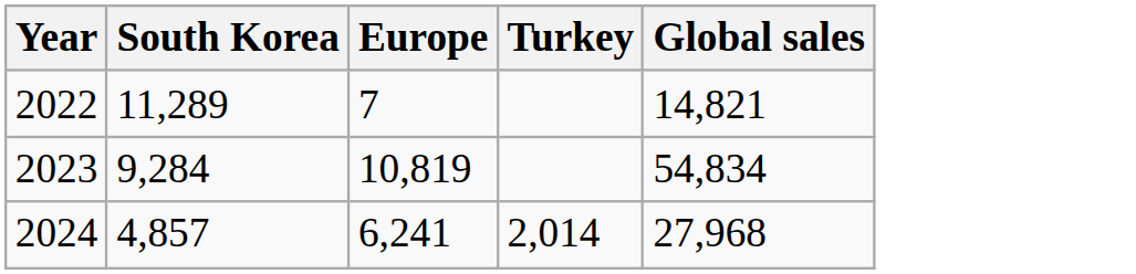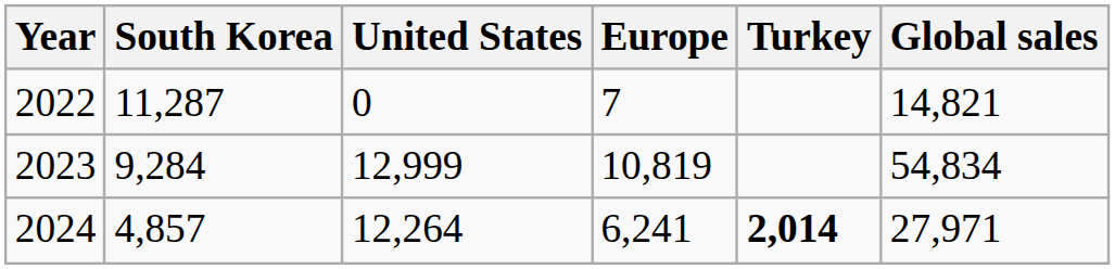 <table class="wikitable">
 <tr>
 <th>Year</th>
 <th>South Korea</th>
+<th>United States</th>
 <th>Europe</th>
 <th>Turkey</th>
 <th>Global sales</th>
 </tr>
 <tr>
 <td>2022</td>
-<td>11,289</td>
+<td>11,287</td>
+<td>0</td>
 <td>7</td>
 <td></td>
 <td>14,821</td>
 </tr>
 <tr>
 <td>2023</td>
 <td>9,284</td>
+<td>12,999</td>
 <td>10,819</td>
 <td></td>
 <td>54,834</td>
 </tr>
 <tr>
 <td>2024</td>
 <td>4,857</td>
+<td>12,264</td>
 <td>6,241</td>
-<td>2,014</td>
-<td>27,968</td>
+<td><strong>2,014</strong></td>
+<td>27,971</td>
 </tr>
 </table>
